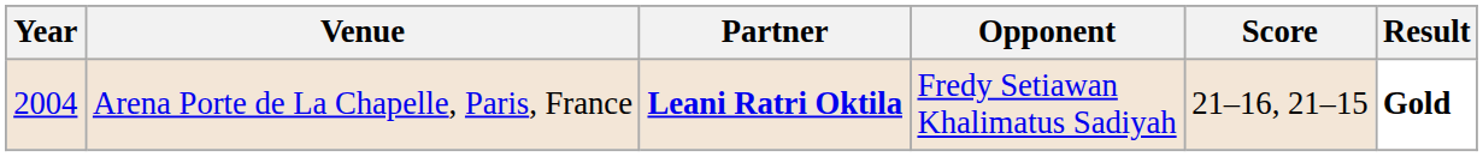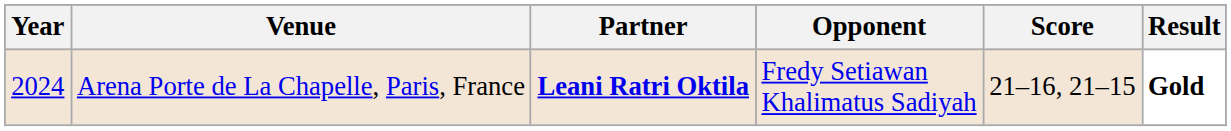 <table class="sortable wikitable" style="font-size: 90%;">
 <tr>
 <th>Year</th>
 <th>Venue</th>
 <th>Partner</th>
 <th>Opponent</th>
 <th>Score</th>
 <th>Result</th>
 </tr>
 <tr style="background:#F3E6D7">
-<td align="center"><a href='#'>2004</a></td>
+<td align="center"><a href='#'>2024</a></td>
 <td align="left"><a href='#'>Arena Porte de La Chapelle</a>, <a href='#'>Paris</a>, France</td>
 <td align="left"><strong> <a href='#'>Leani Ratri Oktila</a></strong></td>
 <td align="left"> <a href='#'>Fredy Setiawan</a><br> <a href='#'>Khalimatus Sadiyah</a></td>
 <td align="left">21–16, 21–15</td>
 <td style="text-align:left; background:white"> <strong>Gold</strong></td>
 </tr>
 </table>
